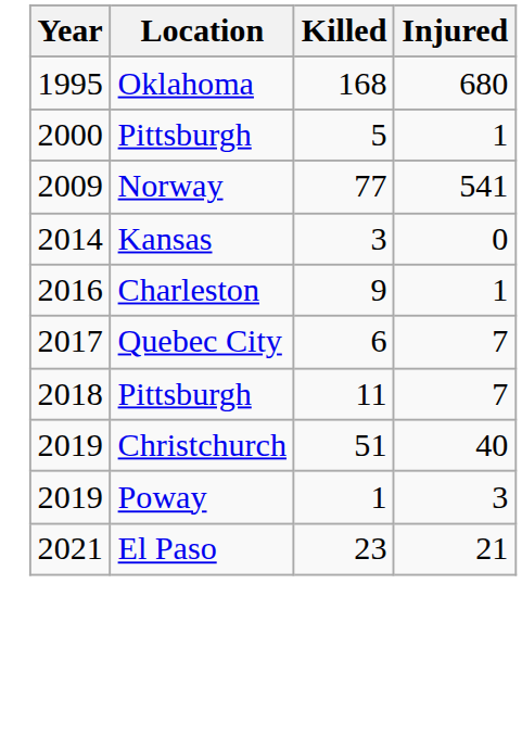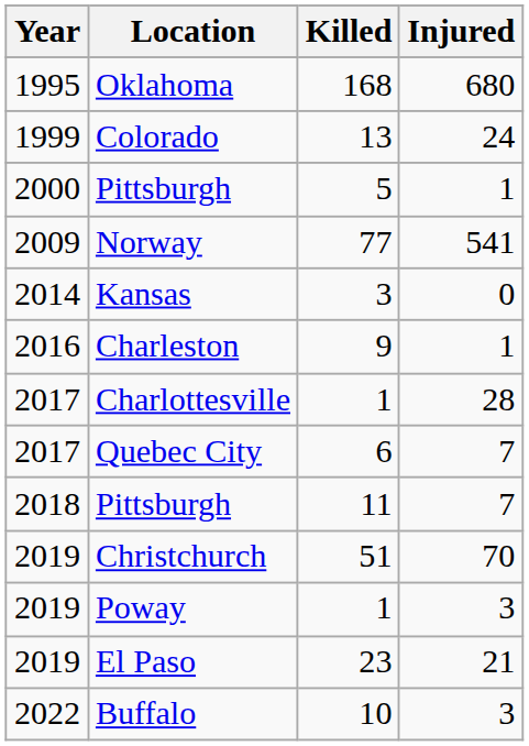 <table class="wikitable" align="right">
 <tr>
 <th scope="col">Year</th>
 <th scope="col">Location</th>
 <th scope="col">Killed</th>
 <th scope="col">Injured</th>
 </tr>
 <tr>
 <td>1995</td>
 <td><a href='#'>Oklahoma</a></td>
 <td align=right>168</td>
 <td align=right>680</td>
+</tr>
+<tr>
+<td>1999</td>
+<td><a href='#'>Colorado</a></td>
+<td align=right>13</td>
+<td align=right>24</td>
 </tr>
 <tr>
 <td>2000</td>
 <td><a href='#'>Pittsburgh</a></td>
 <td align=right>5</td>
 <td align=right>1</td>
 </tr>
 <tr>
 <td>2009</td>
 <td><a href='#'>Norway</a></td>
 <td align=right>77</td>
 <td align=right>541</td>
 </tr>
 <tr>
 <td>2014</td>
 <td><a href='#'>Kansas</a></td>
 <td align=right>3</td>
 <td align=right>0</td>
 </tr>
 <tr>
 <td>2016</td>
 <td><a href='#'>Charleston</a></td>
 <td align=right>9</td>
 <td align=right>1</td>
 </tr>
 <tr>
 <td>2017</td>
+<td><a href='#'>Charlottesville</a></td>
+<td align=right>1</td>
+<td align=right>28</td>
+</tr>
+<tr>
+<td>2017</td>
 <td><a href='#'>Quebec City</a></td>
 <td align=right>6</td>
 <td align=right>7</td>
 </tr>
 <tr>
 <td>2018</td>
 <td><a href='#'>Pittsburgh</a></td>
 <td align=right>11</td>
 <td align=right>7</td>
 </tr>
 <tr>
 <td>2019</td>
 <td><a href='#'>Christchurch</a></td>
 <td align=right>51</td>
-<td align=right>40</td>
+<td align=right>70</td>
 </tr>
 <tr>
 <td>2019</td>
 <td><a href='#'>Poway</a></td>
 <td align=right>1</td>
 <td align=right>3</td>
 </tr>
 <tr>
-<td>2021</td>
+<td>2019</td>
 <td><a href='#'>El Paso</a></td>
 <td align=right>23</td>
 <td align=right>21</td>
 </tr>
+<tr>
+<td>2022</td>
+<td><a href='#'>Buffalo</a></td>
+<td align=right>10</td>
+<td align=right>3</td>
+</tr>
 </table>
